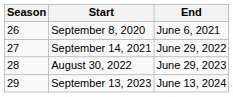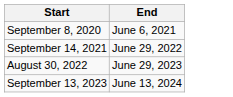 <table class="wikitable">
 <tr>
-<th>Season</th>
 <th>Start</th>
 <th>End</th>
 </tr>
 <tr>
-<td>26</td>
 <td>September 8, 2020</td>
 <td>June 6, 2021</td>
 </tr>
 <tr>
-<td>27</td>
 <td>September 14, 2021</td>
 <td>June 29, 2022</td>
 </tr>
 <tr>
-<td>28</td>
 <td>August 30, 2022</td>
 <td>June 29, 2023</td>
 </tr>
 <tr>
-<td>29</td>
 <td>September 13, 2023</td>
 <td>June 13, 2024</td>
 </tr>
 </table>
